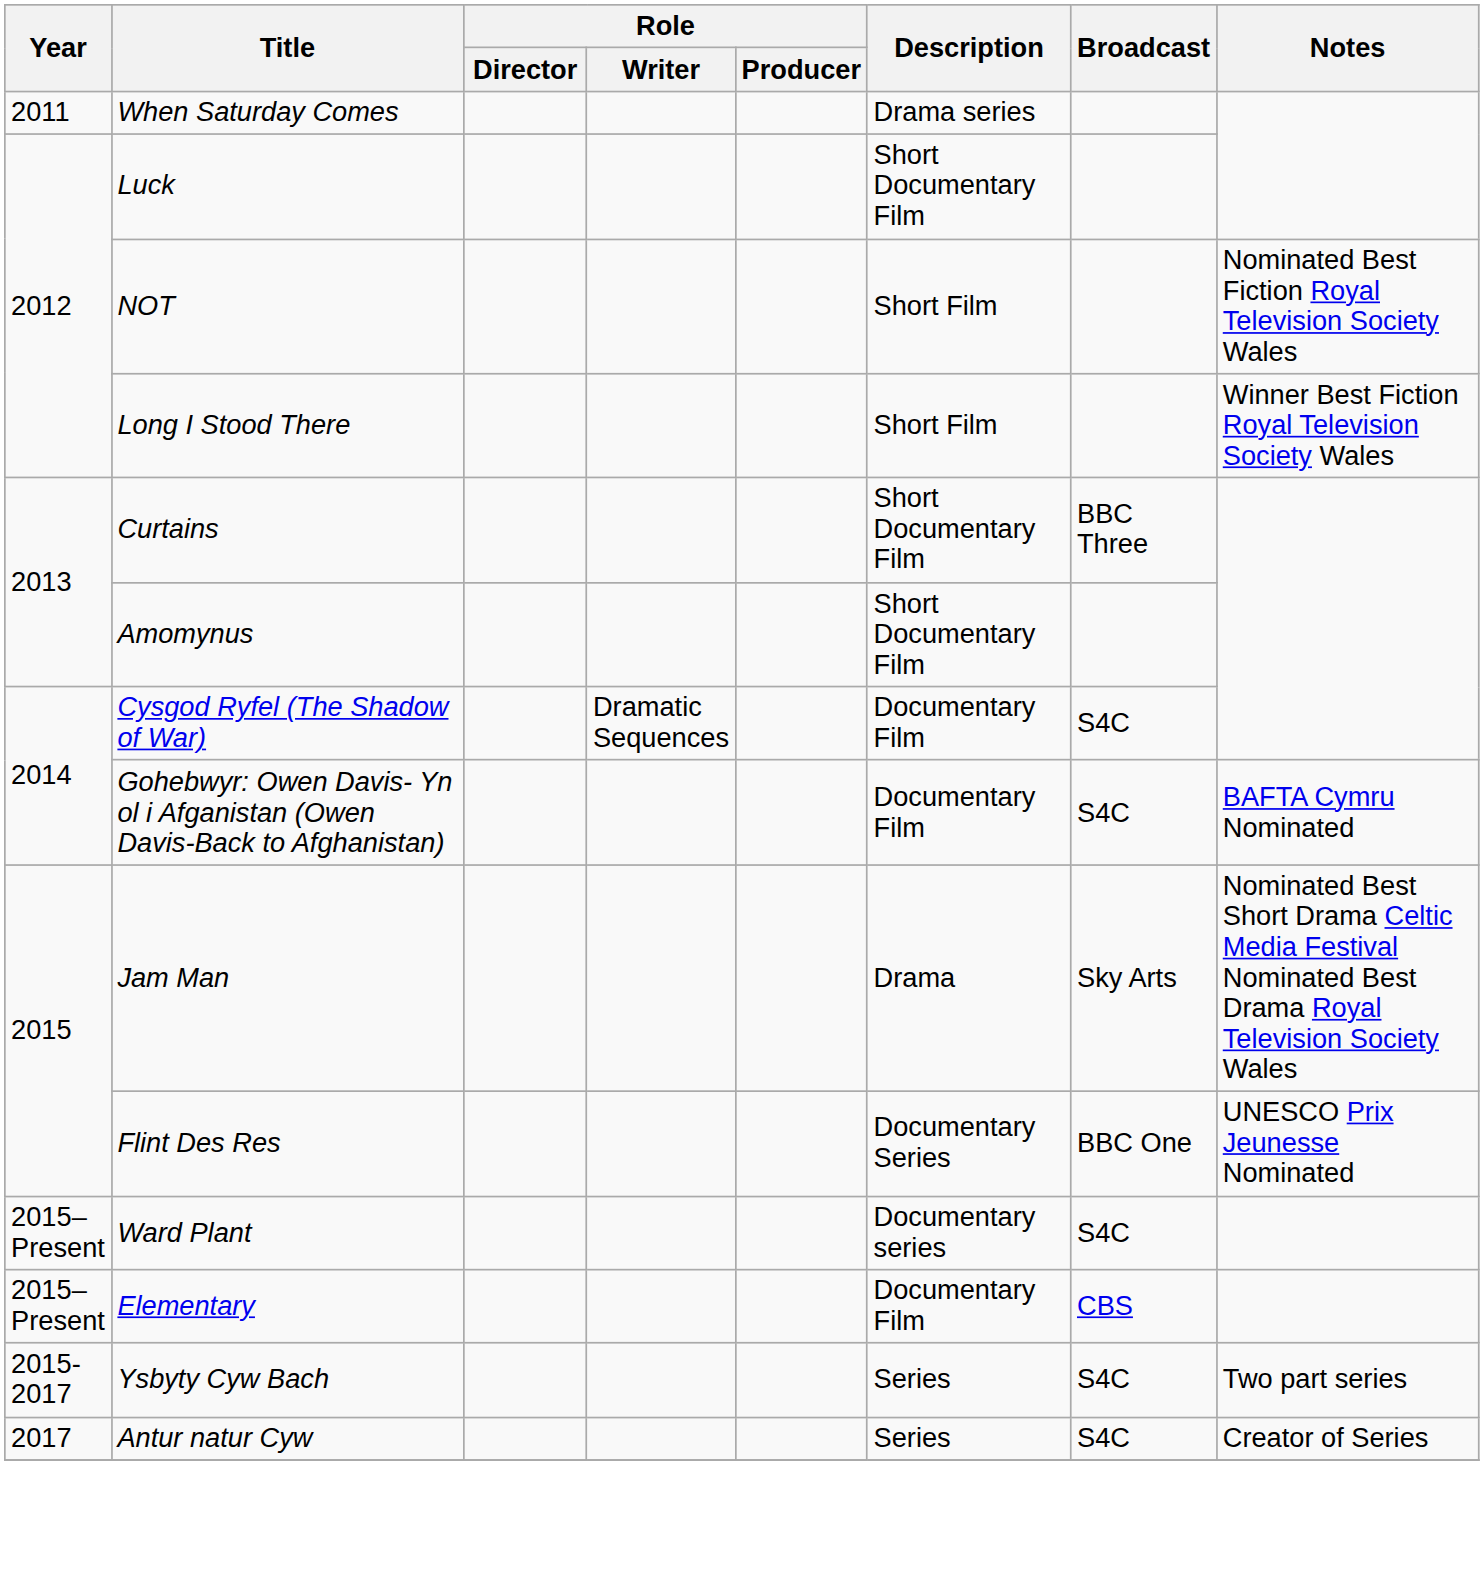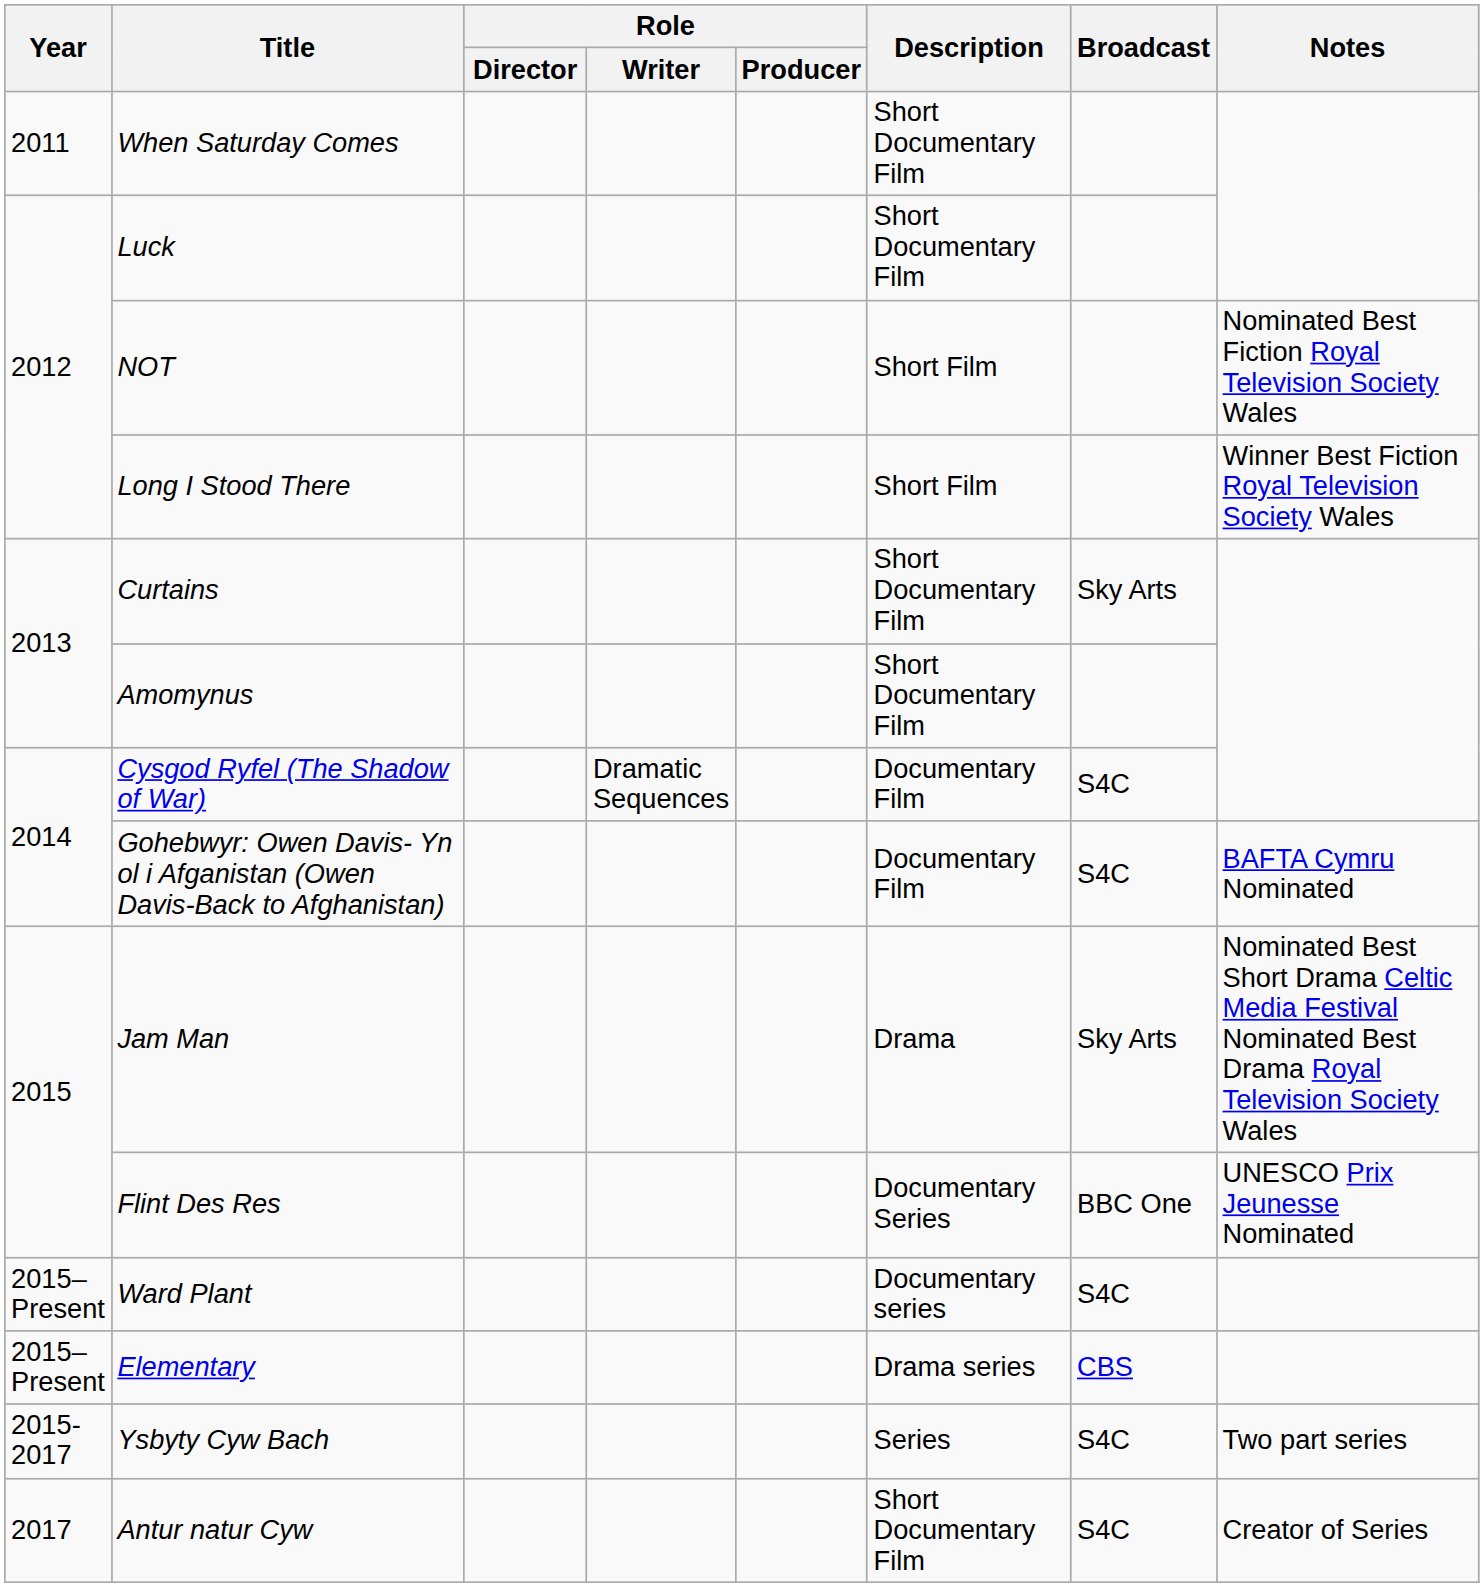 <table class="wikitable">
 <tr>
 <th rowspan="2" style="width:33px;">Year</th>
 <th rowspan="2" style="width:200px;">Title</th>
 <th colspan=3>Role</th>
 <th rowspan=2>Description</th>
 <th rowspan=2>Broadcast</th>
 <th rowspan=2>Notes</th>
 </tr>
 <tr>
 <th width=65>Director</th>
 <th width=65>Writer</th>
 <th width=65>Producer</th>
 </tr>
 <tr>
 <td rowspan=1>2011</td>
 <td><em>When Saturday Comes</em></td>
 <td></td>
 <td></td>
 <td></td>
-<td>Drama series</td>
+<td>Short Documentary Film</td>
 <td></td>
 </tr>
 <tr>
 <td rowspan=3>2012</td>
 <td><em>Luck</em></td>
 <td></td>
 <td></td>
 <td></td>
 <td>Short Documentary Film</td>
 <td></td>
 </tr>
 <tr>
 <td><em>NOT</em></td>
 <td></td>
 <td></td>
 <td></td>
 <td>Short Film</td>
 <td></td>
 <td>Nominated Best Fiction <a href='#'>Royal Television Society</a> Wales</td>
 </tr>
 <tr>
 <td><em>Long I Stood There</em></td>
 <td></td>
 <td></td>
 <td></td>
 <td>Short Film</td>
 <td></td>
 <td>Winner Best Fiction <a href='#'>Royal Television Society</a> Wales</td>
 </tr>
 <tr>
 <td rowspan=2>2013</td>
 <td><em>Curtains</em></td>
 <td></td>
 <td></td>
 <td></td>
 <td>Short Documentary Film</td>
-<td>BBC Three</td>
+<td>Sky Arts</td>
 </tr>
 <tr>
 <td><em>Amomynus</em></td>
 <td></td>
 <td></td>
 <td></td>
 <td>Short Documentary Film</td>
 <td></td>
 </tr>
 <tr>
 <td rowspan=2>2014</td>
 <td><em><a href='#'>Cysgod Ryfel (The Shadow of War)</a></em></td>
 <td></td>
 <td> Dramatic Sequences</td>
 <td></td>
 <td>Documentary Film</td>
 <td>S4C</td>
 </tr>
 <tr>
 <td><em>Gohebwyr: Owen Davis- Yn ol i Afganistan (Owen Davis-Back to Afghanistan)</em></td>
 <td></td>
 <td></td>
 <td></td>
 <td>Documentary Film</td>
 <td>S4C</td>
 <td><a href='#'>BAFTA Cymru</a> Nominated</td>
 </tr>
 <tr>
 <td rowspan=2>2015</td>
 <td><em>Jam Man</em></td>
 <td></td>
 <td></td>
 <td></td>
 <td>Drama</td>
 <td>Sky Arts</td>
 <td>Nominated Best Short Drama <a href='#'>Celtic Media Festival</a><br>Nominated Best Drama <a href='#'>Royal Television Society</a> Wales</td>
 </tr>
 <tr>
 <td><em>Flint Des Res</em></td>
 <td></td>
 <td></td>
 <td></td>
 <td>Documentary Series</td>
 <td>BBC One</td>
 <td>UNESCO <a href='#'>Prix Jeunesse</a> Nominated</td>
 </tr>
 <tr>
 <td rowspan=1>2015–Present</td>
 <td><em>Ward Plant</em></td>
 <td></td>
 <td></td>
 <td></td>
 <td>Documentary series</td>
 <td>S4C</td>
 <td></td>
 </tr>
 <tr>
 <td rowspan=1>2015–Present</td>
 <td><em><a href='#'>Elementary</a></em></td>
 <td></td>
 <td></td>
 <td></td>
-<td>Documentary Film</td>
+<td>Drama series</td>
 <td><a href='#'>CBS</a></td>
 <td></td>
 </tr>
 <tr>
 <td rowspan=1>2015-2017</td>
 <td><em>Ysbyty Cyw Bach</em></td>
 <td></td>
 <td></td>
 <td></td>
 <td>Series</td>
 <td>S4C</td>
 <td>Two part series</td>
 </tr>
 <tr>
 <td rowspan=1>2017</td>
 <td><em>Antur natur Cyw</em></td>
 <td></td>
 <td></td>
 <td></td>
-<td>Series</td>
+<td>Short Documentary Film</td>
 <td>S4C</td>
 <td>Creator of Series</td>
 </tr>
 <tr>
 </tr>
 </table>
